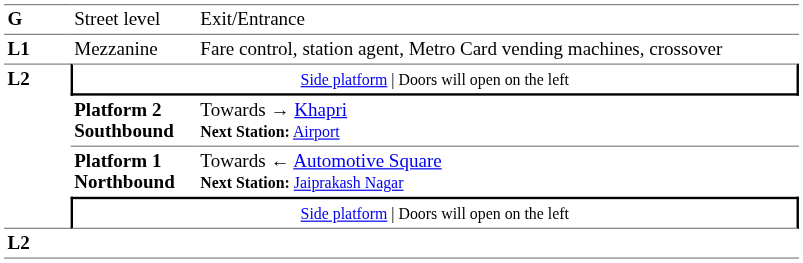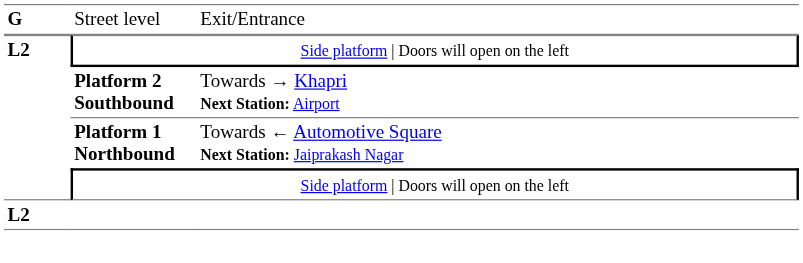 <table table border=0 cellspacing=0 cellpadding=3>
 <tr>
 <td style="border-bottom:solid 1px grey;border-top:solid 1px grey;" width=50 valign=top><strong>G</strong></td>
 <td style="border-top:solid 1px grey;border-bottom:solid 1px grey;" width=100 valign=top>Street level</td>
 <td style="border-top:solid 1px grey;border-bottom:solid 1px grey;" width=500 valign=top>Exit/Entrance</td>
-</tr>
-<tr>
-<td valign=top><strong>L1</strong></td>
-<td valign=top>Mezzanine</td>
-<td valign=top>Fare control, station agent, Metro Card vending machines, crossover<br></td>
 </tr>
 <tr>
 <td style="border-top:solid 1px grey;border-bottom:solid 1px grey;" width=50 rowspan=4 valign=top><strong>L2</strong></td>
 <td style="border-top:solid 1px grey;border-right:solid 2px black;border-left:solid 2px black;border-bottom:solid 2px black;text-align:center;" colspan=2><small><a href='#'>Side platform</a> | Doors will open on the left </small></td>
 </tr>
 <tr>
 <td style="border-bottom:solid 1px grey;" width=100><span><strong>Platform 2</strong><br><strong>Southbound</strong></span></td>
 <td style="border-bottom:solid 1px grey;" width=500>Towards → <a href='#'>Khapri</a><br><small><strong>Next Station:</strong> <a href='#'>Airport</a></small></td>
 </tr>
 <tr>
 <td><span><strong>Platform 1</strong><br><strong>Northbound</strong></span></td>
 <td>Towards ← <a href='#'>Automotive Square</a><br><small><strong>Next Station:</strong> <a href='#'>Jaiprakash Nagar</a></small></td>
 </tr>
 <tr>
 <td style="border-top:solid 2px black;border-right:solid 2px black;border-left:solid 2px black;border-bottom:solid 1px grey;" colspan=2  align=center><small><a href='#'>Side platform</a> | Doors will open on the left </small></td>
 </tr>
 <tr>
 <td style="border-bottom:solid 1px grey;" width=50 rowspan=2 valign=top><strong>L2</strong></td>
 <td style="border-bottom:solid 1px grey;" width=100></td>
 <td style="border-bottom:solid 1px grey;" width=500></td>
 </tr>
 <tr>
 </tr>
 </table>
